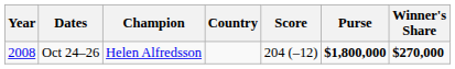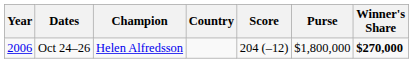 <table class="wikitable">
 <tr>
 <th>Year</th>
 <th>Dates</th>
 <th>Champion</th>
 <th>Country</th>
 <th>Score</th>
 <th>Purse</th>
 <th>Winner's<br>Share</th>
 </tr>
 <tr>
-<td><a href='#'>2008</a></td>
+<td><a href='#'>2006</a></td>
 <td>Oct 24–26</td>
 <td><a href='#'>Helen Alfredsson</a></td>
 <td></td>
 <td>204 (–12)</td>
-<td><strong>$1,800,000</strong></td>
+<td>$1,800,000</td>
 <td><strong>$270,000</strong></td>
 </tr>
 </table>
